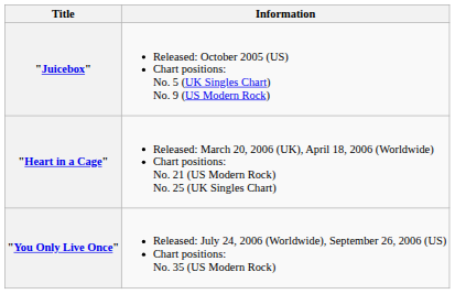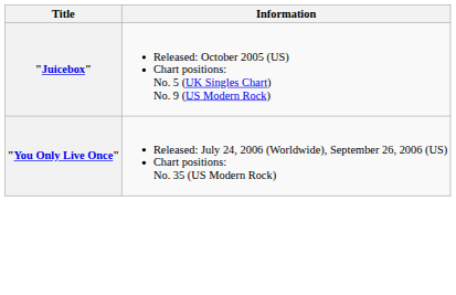 <table class="wikitable plainrowheaders">
 <tr>
 <th scope="col">Title</th>
 <th scope="col">Information</th>
 </tr>
 <tr>
 <th scope="row">"<a href='#'>Juicebox</a>"</th>
 <td><br><ul><li>Released: October 2005 (US)</li><li>Chart positions:<br>No. 5 (<a href='#'>UK Singles Chart</a>)<br>No. 9 (<a href='#'>US Modern Rock</a>)</li></ul></td>
 </tr>
 <tr>
-<th scope="row">"<a href='#'>Heart in a Cage</a>"</th>
-<td><br><ul><li>Released: March 20, 2006 (UK), April 18, 2006 (Worldwide)</li><li>Chart positions:<br>No. 21 (US Modern Rock)<br>No. 25 (UK Singles Chart)</li></ul></td>
-</tr>
-<tr>
 <th scope="row">"<a href='#'>You Only Live Once</a>"</th>
 <td><br><ul><li>Released: July 24, 2006 (Worldwide), September 26, 2006 (US)</li><li>Chart positions:<br>No. 35 (US Modern Rock)</li></ul></td>
 </tr>
 </table>
